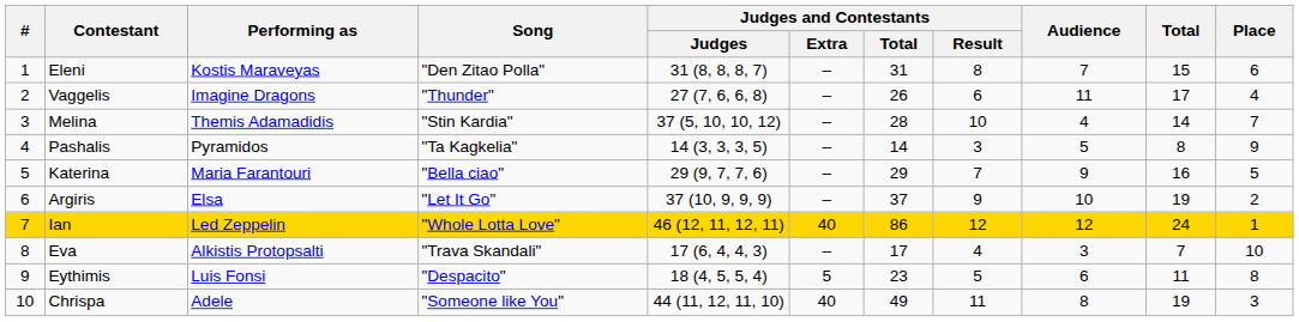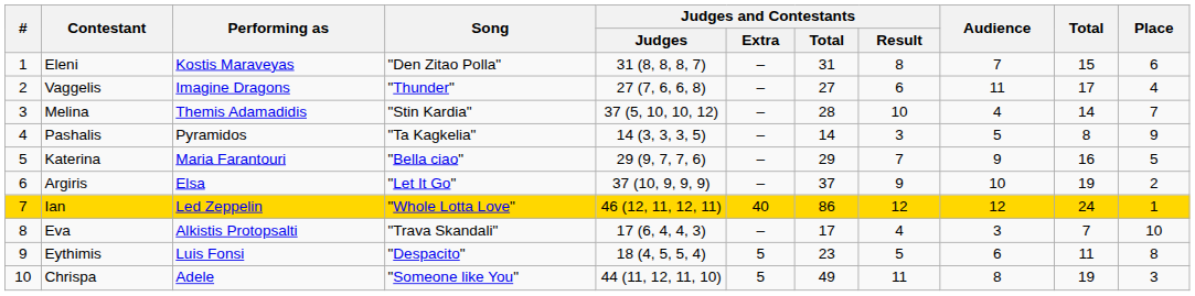 <table class="sortable wikitable" style="text-align:center;" width="100%">
 <tr>
 <th rowspan="2">#</th>
 <th rowspan="2">Contestant</th>
 <th rowspan="2">Performing as</th>
 <th rowspan="2">Song</th>
 <th colspan="4">Judges and Contestants</th>
 <th rowspan="2">Audience</th>
 <th rowspan="2">Total</th>
 <th rowspan="2">Place</th>
 </tr>
 <tr>
 <th width="11%">Judges</th>
 <th>Extra</th>
 <th>Total</th>
 <th>Result</th>
 </tr>
 <tr>
 <td>1</td>
 <td align="left">Eleni</td>
 <td align="left"><a href='#'>Kostis Maraveyas</a></td>
 <td align="left">"Den Zitao Polla"</td>
 <td>31 (8, 8, 8, 7)</td>
 <td>–</td>
 <td>31</td>
 <td>8</td>
 <td>7</td>
 <td>15</td>
 <td>6</td>
 </tr>
 <tr>
 <td>2</td>
 <td align="left">Vaggelis</td>
 <td align="left"><a href='#'>Imagine Dragons</a></td>
 <td align="left">"<a href='#'>Thunder</a>"</td>
 <td>27 (7, 6, 6, 8)</td>
 <td>–</td>
-<td>26</td>
+<td>27</td>
 <td>6</td>
 <td>11</td>
 <td>17</td>
 <td>4</td>
 </tr>
 <tr>
 <td>3</td>
 <td align="left">Melina</td>
 <td align="left"><a href='#'>Themis Adamadidis</a></td>
 <td align="left">"Stin Kardia"</td>
 <td>37 (5, 10, 10, 12)</td>
 <td>–</td>
 <td>28</td>
 <td>10</td>
 <td>4</td>
 <td>14</td>
 <td>7</td>
 </tr>
 <tr>
 <td>4</td>
 <td align="left">Pashalis</td>
 <td align="left">Pyramidos</td>
 <td align="left">"Ta Kagkelia"</td>
 <td>14 (3, 3, 3, 5)</td>
 <td>–</td>
 <td>14</td>
 <td>3</td>
 <td>5</td>
 <td>8</td>
 <td>9</td>
 </tr>
 <tr>
 <td>5</td>
 <td align="left">Katerina</td>
 <td align="left"><a href='#'>Maria Farantouri</a></td>
 <td align="left">"<a href='#'>Bella ciao</a>"</td>
 <td>29 (9, 7, 7, 6)</td>
 <td>–</td>
 <td>29</td>
 <td>7</td>
 <td>9</td>
 <td>16</td>
 <td>5</td>
 </tr>
 <tr>
 <td>6</td>
 <td align="left">Argiris</td>
 <td align="left"><a href='#'>Elsa</a></td>
 <td align="left">"<a href='#'>Let It Go</a>"</td>
 <td>37 (10, 9, 9, 9)</td>
 <td>–</td>
 <td>37</td>
 <td>9</td>
 <td>10</td>
 <td>19</td>
 <td>2</td>
 </tr>
 <tr bgcolor="gold">
 <td>7</td>
 <td align="left">Ian</td>
 <td align="left"><a href='#'>Led Zeppelin</a></td>
 <td align="left">"<a href='#'>Whole Lotta Love</a>"</td>
 <td>46 (12, 11, 12, 11)</td>
 <td>40</td>
 <td>86</td>
 <td>12</td>
 <td>12</td>
 <td>24</td>
 <td>1</td>
 </tr>
 <tr>
 <td>8</td>
 <td align="left">Eva</td>
 <td align="left"><a href='#'>Alkistis Protopsalti</a></td>
 <td align="left">"Trava Skandali"</td>
 <td>17 (6, 4, 4, 3)</td>
 <td>–</td>
 <td>17</td>
 <td>4</td>
 <td>3</td>
 <td>7</td>
 <td>10</td>
 </tr>
 <tr>
 <td>9</td>
 <td align="left">Eythimis</td>
 <td align="left"><a href='#'>Luis Fonsi</a></td>
 <td align="left">"<a href='#'>Despacito</a>"</td>
 <td>18 (4, 5, 5, 4)</td>
 <td>5</td>
 <td>23</td>
 <td>5</td>
 <td>6</td>
 <td>11</td>
 <td>8</td>
 </tr>
 <tr>
 <td>10</td>
 <td align="left">Chrispa</td>
 <td align="left"><a href='#'>Adele</a></td>
 <td align="left">"<a href='#'>Someone like You</a>"</td>
 <td>44 (11, 12, 11, 10)</td>
-<td>40</td>
+<td>5</td>
 <td>49</td>
 <td>11</td>
 <td>8</td>
 <td>19</td>
 <td>3</td>
 </tr>
 </table>
